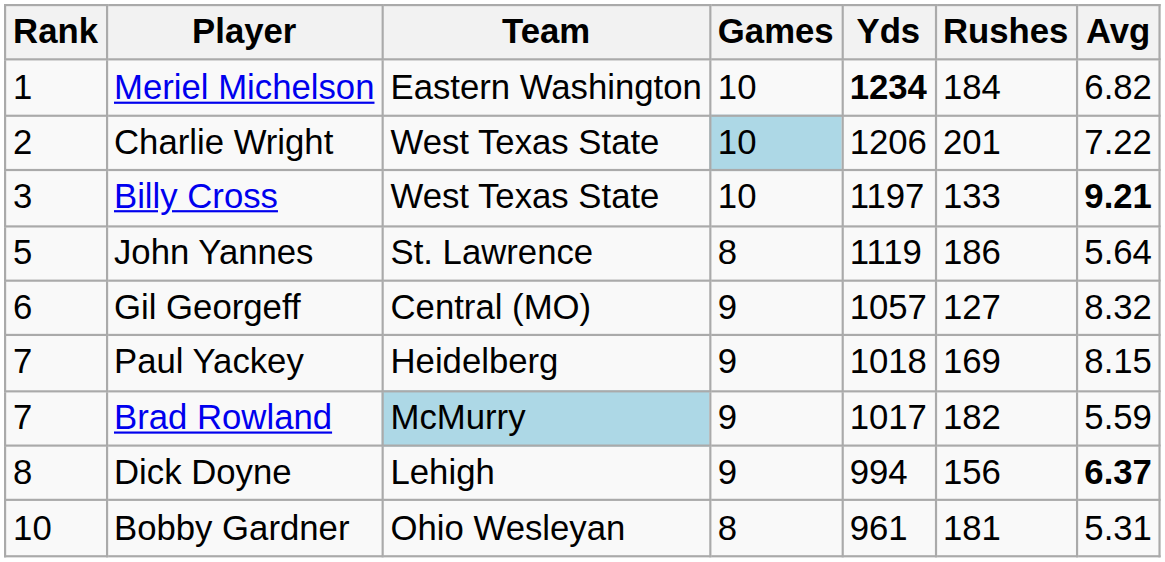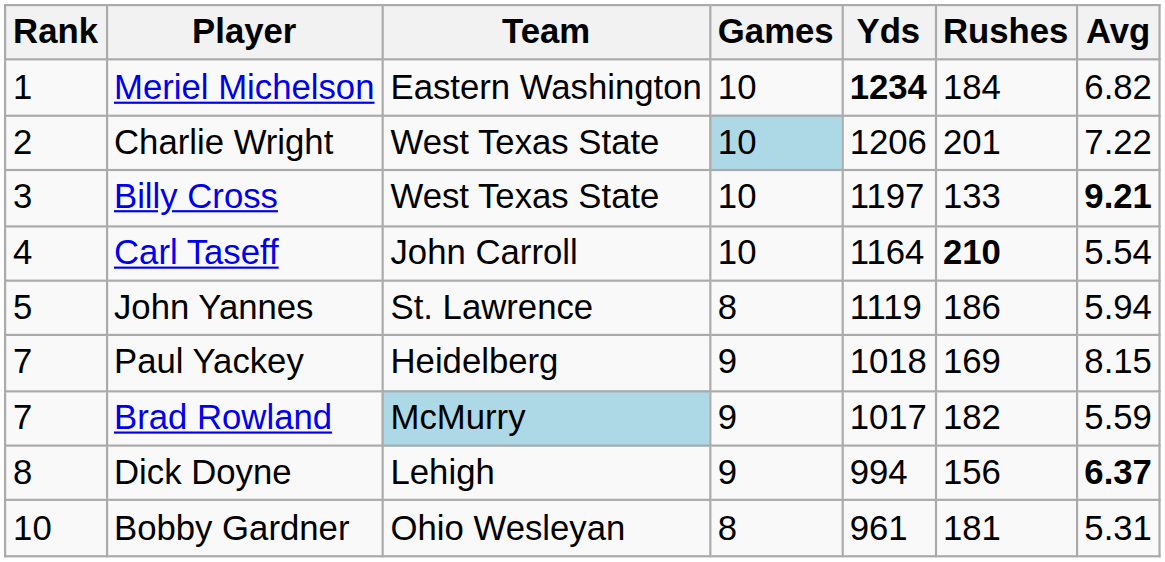 <table class="wikitable sortable">
 <tr>
 <th>Rank</th>
 <th>Player</th>
 <th>Team</th>
 <th>Games</th>
 <th>Yds</th>
 <th>Rushes</th>
 <th>Avg</th>
 </tr>
 <tr>
 <td>1</td>
 <td><a href='#'>Meriel Michelson</a></td>
 <td>Eastern Washington</td>
 <td>10</td>
 <td><strong>1234</strong></td>
 <td>184</td>
 <td>6.82</td>
 </tr>
 <tr>
 <td>2</td>
 <td>Charlie Wright</td>
 <td>West Texas State</td>
 <td style="background: lightblue;">10</td>
 <td>1206</td>
 <td>201</td>
 <td>7.22</td>
 </tr>
 <tr>
 <td>3</td>
 <td><a href='#'>Billy Cross</a></td>
 <td>West Texas State</td>
 <td>10</td>
 <td>1197</td>
 <td>133</td>
 <td><strong>9.21</strong></td>
 </tr>
 <tr>
+<td>4</td>
+<td><a href='#'>Carl Taseff</a></td>
+<td>John Carroll</td>
+<td>10</td>
+<td>1164</td>
+<td><strong>210</strong></td>
+<td>5.54</td>
+</tr>
+<tr>
 <td>5</td>
 <td>John Yannes</td>
 <td>St. Lawrence</td>
 <td>8</td>
 <td>1119</td>
 <td>186</td>
-<td>5.64</td>
-</tr>
-<tr>
-<td>6</td>
-<td>Gil Georgeff</td>
-<td>Central (MO)</td>
-<td>9</td>
-<td>1057</td>
-<td>127</td>
-<td>8.32</td>
+<td>5.94</td>
 </tr>
 <tr>
 <td>7</td>
 <td>Paul Yackey</td>
 <td>Heidelberg</td>
 <td>9</td>
 <td>1018</td>
 <td>169</td>
 <td>8.15</td>
 </tr>
 <tr>
 <td>7</td>
 <td><a href='#'>Brad Rowland</a></td>
 <td style="background: lightblue;">McMurry</td>
 <td>9</td>
 <td>1017</td>
 <td>182</td>
 <td>5.59</td>
 </tr>
 <tr>
 <td>8</td>
 <td>Dick Doyne</td>
 <td>Lehigh</td>
 <td>9</td>
 <td>994</td>
 <td>156</td>
 <td><strong>6.37</strong></td>
 </tr>
 <tr>
 <td>10</td>
 <td>Bobby Gardner</td>
 <td>Ohio Wesleyan</td>
 <td>8</td>
 <td>961</td>
 <td>181</td>
 <td>5.31</td>
 </tr>
 </table>
